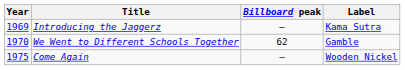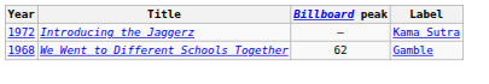 <table class="wikitable">
 <tr>
 <th>Year</th>
 <th>Title</th>
 <th><a href='#'><em>Billboard</em></a> peak</th>
 <th>Label</th>
 </tr>
 <tr>
-<td><a href='#'>1969</a></td>
+<td><a href='#'>1972</a></td>
 <td><em><a href='#'>Introducing the Jaggerz</a></em></td>
 <td style="text-align:center;">—</td>
 <td><a href='#'>Kama Sutra</a></td>
 </tr>
 <tr>
-<td><a href='#'>1970</a></td>
+<td><a href='#'>1968</a></td>
 <td><em><a href='#'>We Went to Different Schools Together</a></em></td>
 <td style="text-align:center;">62</td>
 <td><a href='#'>Gamble</a></td>
 </tr>
-<tr>
-<td><a href='#'>1975</a></td>
-<td><em><a href='#'>Come Again</a></em></td>
-<td style="text-align:center;">—</td>
-<td><a href='#'>Wooden Nickel</a></td>
-</tr>
 </table>
